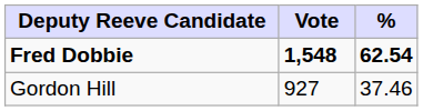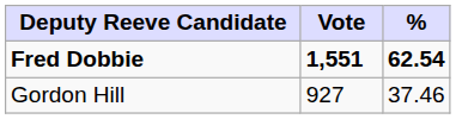 <table class="wikitable">
 <tr>
 <th style="background:#ddf; width:200px;">Deputy Reeve Candidate</th>
 <th style="background:#ddf; width:50px;">Vote</th>
 <th style="background:#ddf; width:30px;">%</th>
 </tr>
 <tr>
 <td><strong>Fred Dobbie</strong></td>
-<td><strong>1,548</strong></td>
+<td><strong>1,551</strong></td>
 <td><strong>62.54</strong></td>
 </tr>
 <tr>
 <td>Gordon Hill</td>
 <td>927</td>
 <td>37.46</td>
 </tr>
 </table>
